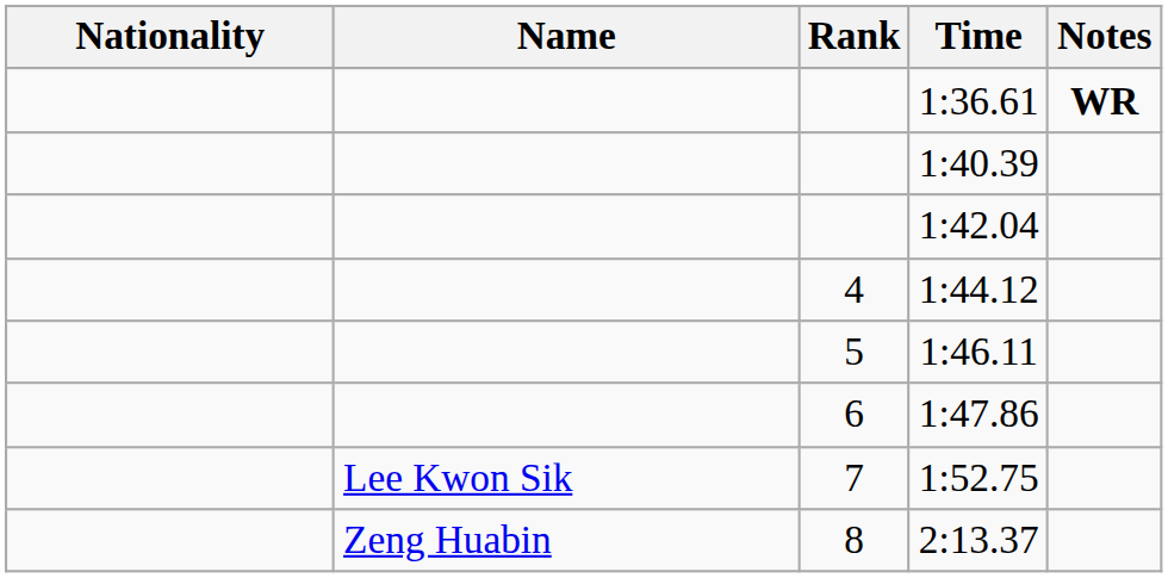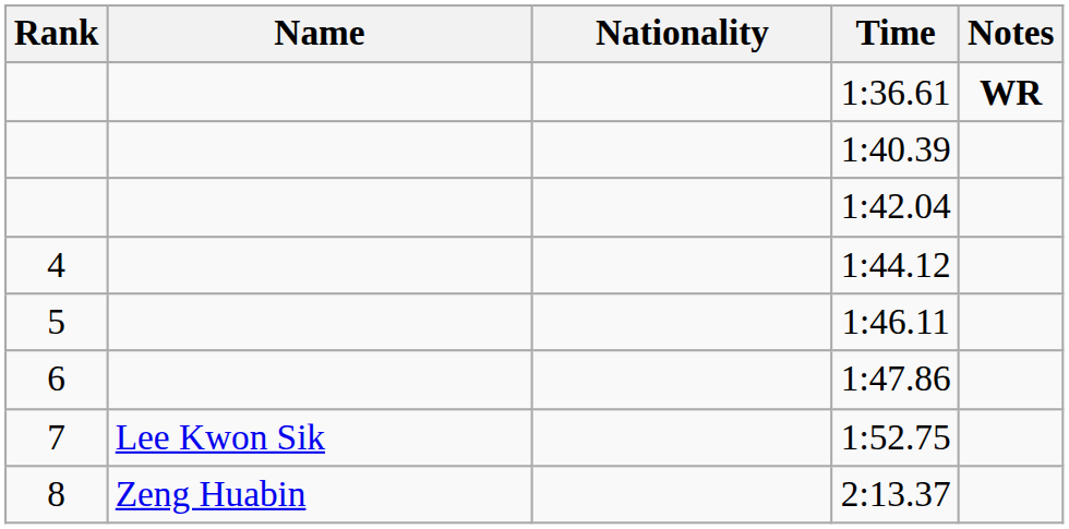 <table class="wikitable sortable" style="text-align:center">
 <tr>
+<th>Rank</th>
+<th style="width:180px">Name</th>
 <th style="width:125px">Nationality</th>
-<th style="width:180px">Name</th>
-<th>Rank</th>
 <th>Time</th>
 <th>Notes</th>
 </tr>
 <tr>
+<td></td>
 <td style="text-align:left;"></td>
 <td style="text-align:left;"></td>
-<td></td>
 <td>1:36.61</td>
 <td><strong>WR</strong></td>
 </tr>
 <tr>
+<td></td>
 <td style="text-align:left;"></td>
 <td style="text-align:left;"></td>
-<td></td>
 <td>1:40.39</td>
 <td></td>
 </tr>
 <tr>
+<td></td>
 <td style="text-align:left;"></td>
 <td style="text-align:left;"></td>
-<td></td>
 <td>1:42.04</td>
 <td></td>
 </tr>
 <tr>
+<td>4</td>
 <td style="text-align:left;"></td>
 <td style="text-align:left;"></td>
-<td>4</td>
 <td>1:44.12</td>
 <td></td>
 </tr>
 <tr>
+<td>5</td>
 <td style="text-align:left;"></td>
 <td style="text-align:left;"></td>
-<td>5</td>
 <td>1:46.11</td>
 <td></td>
 </tr>
 <tr>
+<td>6</td>
 <td style="text-align:left;"></td>
 <td style="text-align:left;"></td>
-<td>6</td>
 <td>1:47.86</td>
 <td></td>
 </tr>
 <tr>
+<td>7</td>
+<td style="text-align:left;"><a href='#'>Lee Kwon Sik</a></td>
 <td style="text-align:left;"></td>
-<td style="text-align:left;"><a href='#'>Lee Kwon Sik</a></td>
-<td>7</td>
 <td>1:52.75</td>
 <td></td>
 </tr>
 <tr>
+<td>8</td>
+<td style="text-align:left;"><a href='#'>Zeng Huabin</a></td>
 <td style="text-align:left;"></td>
-<td style="text-align:left;"><a href='#'>Zeng Huabin</a></td>
-<td>8</td>
 <td>2:13.37</td>
 <td></td>
 </tr>
 </table>
